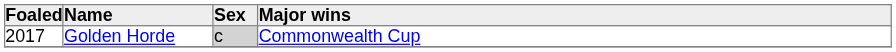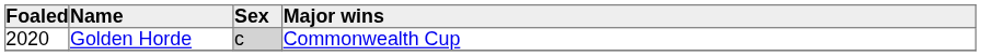 <table border="1" cellpadding="0" style="border-collapse: collapse; font-size:90%">
 <tr bgcolor="#eeeeee">
 <td width="35px"><strong>Foaled</strong></td>
 <td width="120px"><strong>Name</strong></td>
 <td width="35px"><strong>Sex</strong></td>
 <td width="510px"><strong>Major wins</strong></td>
 </tr>
 <tr>
-<td>2017</td>
+<td>2020</td>
 <td><a href='#'>Golden Horde</a></td>
 <td style="background: lightgrey;">c</td>
 <td><a href='#'>Commonwealth Cup</a></td>
 </tr>
 <tr>
 </tr>
 </table>
